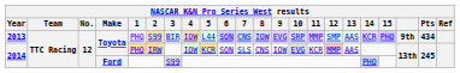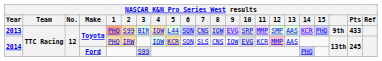 <table class="wikitable" style="text-align:center; font-size:75%">
 <tr>
 <th colspan=23><a href='#'>NASCAR K&N Pro Series West</a> results</th>
 </tr>
 <tr>
 <th>Year</th>
 <th>Team</th>
 <th>No.</th>
 <th>Make</th>
 <th>1</th>
 <th>2</th>
 <th>3</th>
 <th>4</th>
 <th>5</th>
 <th>6</th>
 <th>7</th>
 <th>8</th>
 <th>9</th>
 <th>10</th>
 <th>11</th>
 <th>12</th>
 <th>13</th>
 <th>14</th>
 <th>15</th>
 <th></th>
 <th>Pts</th>
 <th>Ref</th>
 </tr>
 <tr>
 <th><a href='#'>2013</a></th>
 <th rowspan=3>TTC Racing</th>
 <th rowspan=3>12</th>
 <th rowspan=2><a href='#'>Toyota</a></th>
-<td><a href='#'>PHO</a></td>
+<td style="background: lightsalmon;"><a href='#'>PHO</a></td>
 <td style="background:#FFDF9F;"><a href='#'>S99</a><br></td>
 <td style="background:#DFFFDF;"><a href='#'>BIR</a><br></td>
 <td style="background:#FFDF9F;"><a href='#'>IOW</a><br></td>
 <td style="background:#DFFFDF;"><a href='#'>L44</a><br></td>
 <td style="background:#CFCFFF;"><a href='#'>SON</a><br></td>
 <td style="background:#DFDFDF;"><a href='#'>CNS</a><br></td>
 <td style="background:#DFDFDF;"><a href='#'>IOW</a><br></td>
 <td style="background:#EFCFFF;"><a href='#'>EVG</a><br></td>
 <td style="background:#DFDFDF;"><a href='#'>SRP</a><br></td>
 <td style="background:#EFCFFF;"><a href='#'>MMP</a><br></td>
 <td style="background:#DFFFDF;"><a href='#'>SMP</a><br></td>
 <td style="background:#DFFFDF;"><a href='#'>AAS</a><br></td>
 <td style="background:#EFCFFF;"><a href='#'>KCR</a><br></td>
 <td style="background:#CFCFFF;"><a href='#'>PHO</a><br></td>
 <th>9th</th>
-<th>434</th>
+<th>433</th>
 <th></th>
 </tr>
 <tr>
 <th rowspan=2><a href='#'>2014</a></th>
 <td style="background:#FFDF9F;"><a href='#'>PHO</a><br></td>
 <td style="background:#FFDF9F;"><a href='#'>IRW</a><br></td>
 <td></td>
 <td style="background:#DFFFDF;"><a href='#'>IOW</a><br></td>
 <td style="background:#FFDF9F;"><a href='#'>KCR</a><br></td>
 <td><a href='#'>SON</a></td>
 <td><a href='#'>SLS</a></td>
 <td><a href='#'>CNS</a></td>
 <td><a href='#'>IOW</a></td>
 <td style="background:#DFDFDF;"><a href='#'>EVG</a><br></td>
 <td><a href='#'>KCR</a></td>
 <td style="background: pink;"><a href='#'>MMP</a></td>
 <td><a href='#'>AAS</a></td>
 <td colspan=2></td>
 <th rowspan=2>13th</th>
 <th rowspan=2>245</th>
 <th rowspan=2></th>
 </tr>
 <tr>
 <th><a href='#'>Ford</a></th>
 <td colspan=2></td>
 <td style="background:#DFDFDF;"><a href='#'>S99</a><br></td>
 <td colspan=10></td>
 <td style="background:#CFCFFF;"><a href='#'>PHO</a><br></td>
 <td></td>
 </tr>
 </table>
